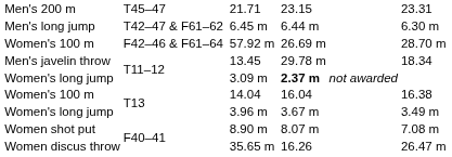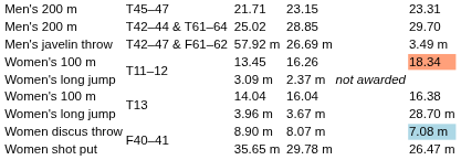 <table>
 <tr>
 <td>Men's 200 m</td>
 <td>T45–47</td>
 <td></td>
 <td>21.71</td>
 <td></td>
 <td>23.15</td>
 <td></td>
 <td>23.31</td>
 </tr>
 <tr>
-<td>Men's long jump</td>
-<td>T42–47 & F61–62</td>
+<td>Men's 200 m</td>
+<td>T42–44 & T61–64</td>
 <td></td>
-<td>6.45 m</td>
+<td>25.02</td>
 <td></td>
-<td>6.44 m</td>
+<td>28.85</td>
 <td></td>
-<td>6.30 m</td>
+<td>29.70</td>
 </tr>
 <tr>
-<td>Women's 100 m</td>
-<td>F42–46 & F61–64</td>
+<td>Men's javelin throw</td>
+<td>T42–47 & F61–62</td>
 <td></td>
 <td>57.92 m</td>
 <td></td>
 <td>26.69 m</td>
 <td></td>
-<td>28.70 m</td>
+<td>3.49 m</td>
 </tr>
 <tr>
-<td>Men's javelin throw</td>
+<td>Women's 100 m</td>
 <td rowspan=2>T11–12</td>
 <td></td>
 <td>13.45</td>
 <td></td>
-<td>29.78 m</td>
+<td>16.26</td>
 <td></td>
-<td>18.34</td>
+<td style="background: lightsalmon;">18.34</td>
 </tr>
 <tr>
 <td>Women's long jump</td>
 <td></td>
 <td>3.09 m</td>
 <td></td>
-<td><strong>2.37 m</strong></td>
+<td>2.37 m</td>
 <td><em>not awarded</em></td>
 </tr>
 <tr>
 <td>Women's 100 m</td>
 <td rowspan=2>T13</td>
 <td></td>
 <td>14.04</td>
 <td></td>
 <td>16.04</td>
 <td></td>
 <td>16.38</td>
 </tr>
 <tr>
 <td>Women's long jump</td>
 <td></td>
 <td>3.96 m</td>
 <td></td>
 <td>3.67 m</td>
 <td></td>
-<td>3.49 m</td>
+<td>28.70 m</td>
 </tr>
 <tr>
-<td>Women shot put</td>
+<td>Women discus throw</td>
 <td rowspan=2>F40–41</td>
 <td></td>
 <td>8.90 m</td>
 <td></td>
 <td>8.07 m</td>
 <td></td>
-<td>7.08 m</td>
+<td style="background: lightblue;">7.08 m</td>
 </tr>
 <tr>
-<td>Women discus throw</td>
+<td>Women shot put</td>
 <td></td>
 <td>35.65 m</td>
 <td></td>
-<td>16.26</td>
+<td>29.78 m</td>
 <td></td>
 <td>26.47 m</td>
 </tr>
 </table>
